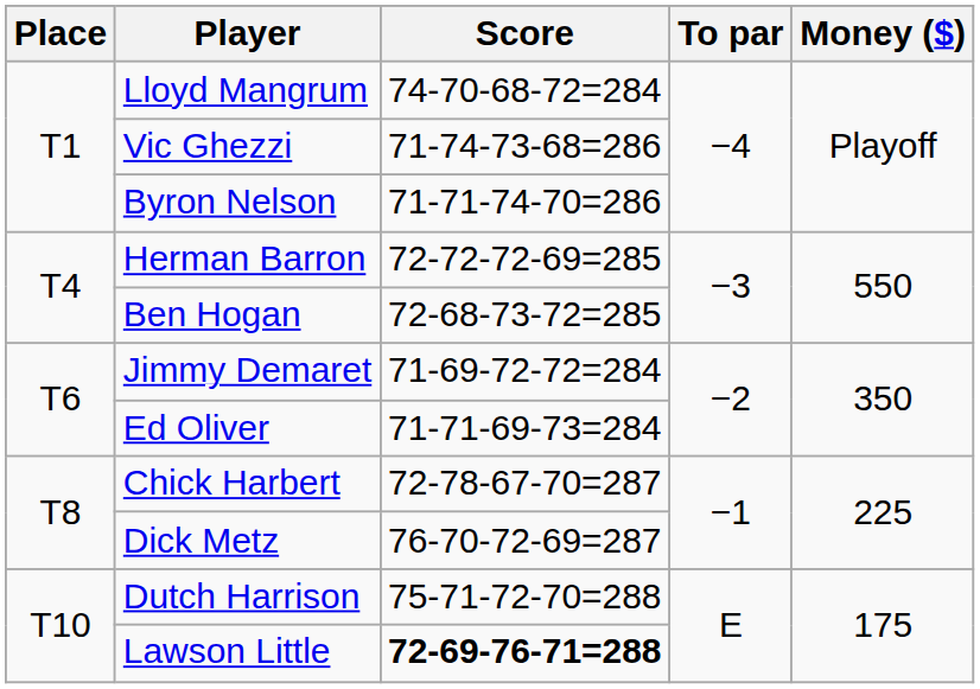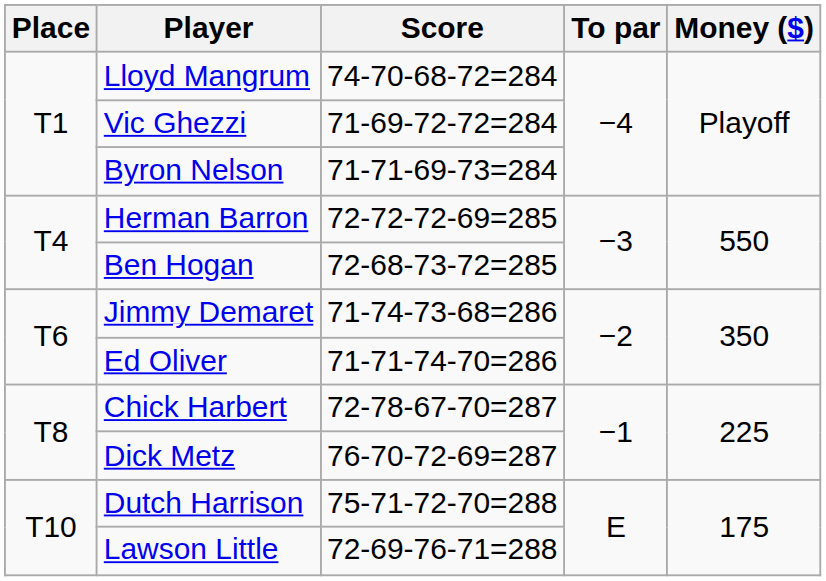 <table class=wikitable>
 <tr>
 <th>Place</th>
 <th>Player</th>
 <th>Score</th>
 <th>To par</th>
 <th>Money (<a href='#'>$</a>)</th>
 </tr>
 <tr>
 <td rowspan=3 align=center>T1</td>
 <td> <a href='#'>Lloyd Mangrum</a></td>
 <td>74-70-68-72=284</td>
 <td rowspan=3 align=center>−4</td>
 <td rowspan=3 align=center>Playoff</td>
 </tr>
 <tr>
 <td> <a href='#'>Vic Ghezzi</a></td>
-<td>71-74-73-68=286</td>
+<td>71-69-72-72=284</td>
 </tr>
 <tr>
 <td> <a href='#'>Byron Nelson</a></td>
-<td>71-71-74-70=286</td>
+<td>71-71-69-73=284</td>
 </tr>
 <tr>
 <td rowspan=2 align=center>T4</td>
 <td> <a href='#'>Herman Barron</a></td>
 <td>72-72-72-69=285</td>
 <td rowspan=2 align=center>−3</td>
 <td rowspan=2 align=center>550</td>
 </tr>
 <tr>
 <td> <a href='#'>Ben Hogan</a></td>
 <td>72-68-73-72=285</td>
 </tr>
 <tr>
 <td rowspan=2 align=center>T6</td>
 <td> <a href='#'>Jimmy Demaret</a></td>
-<td>71-69-72-72=284</td>
+<td>71-74-73-68=286</td>
 <td rowspan=2 align=center>−2</td>
 <td rowspan=2 align=center>350</td>
 </tr>
 <tr>
 <td> <a href='#'>Ed Oliver</a></td>
-<td>71-71-69-73=284</td>
+<td>71-71-74-70=286</td>
 </tr>
 <tr>
 <td rowspan=2 align=center>T8</td>
 <td> <a href='#'>Chick Harbert</a></td>
 <td>72-78-67-70=287</td>
 <td rowspan=2 align=center>−1</td>
 <td rowspan=2 align=center>225</td>
 </tr>
 <tr>
 <td> <a href='#'>Dick Metz</a></td>
 <td>76-70-72-69=287</td>
 </tr>
 <tr>
 <td rowspan=2 align=center>T10</td>
 <td> <a href='#'>Dutch Harrison</a></td>
 <td>75-71-72-70=288</td>
 <td rowspan=2 align=center>E</td>
 <td rowspan=2 align=center>175</td>
 </tr>
 <tr>
 <td> <a href='#'>Lawson Little</a></td>
-<td><strong>72-69-76-71=288</strong></td>
+<td>72-69-76-71=288</td>
 </tr>
 </table>
